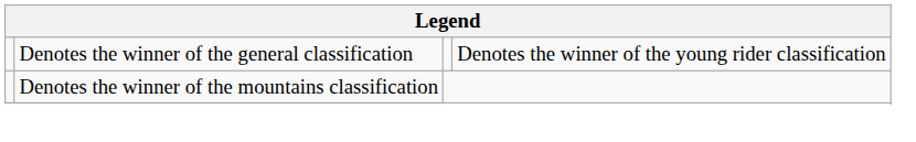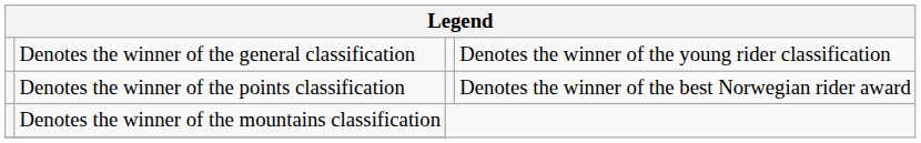 <table class="wikitable">
 <tr>
 <th colspan="4">Legend</th>
 </tr>
 <tr>
 <td></td>
 <td>Denotes the winner of the general classification</td>
 <td></td>
 <td>Denotes the winner of the young rider classification</td>
 </tr>
 <tr>
 <td></td>
+<td>Denotes the winner of the points classification</td>
+<td></td>
+<td>Denotes the winner of the best Norwegian rider award</td>
+</tr>
+<tr>
+<td></td>
 <td>Denotes the winner of the mountains classification</td>
 </tr>
 <tr>
 </tr>
 </table>
